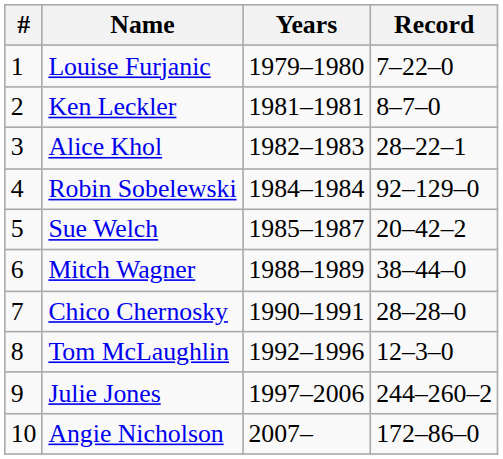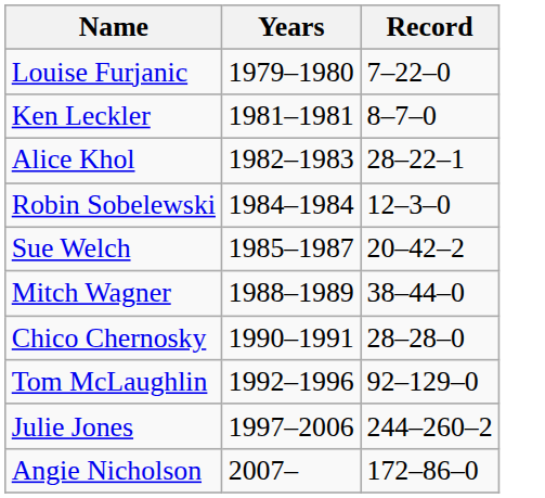 <table class="wikitable">
 <tr>
-<th>#</th>
 <th>Name</th>
 <th>Years</th>
 <th>Record</th>
 </tr>
 <tr>
-<td>1</td>
 <td><a href='#'>Louise Furjanic</a></td>
 <td>1979–1980</td>
 <td>7–22–0</td>
 </tr>
 <tr>
-<td>2</td>
 <td><a href='#'>Ken Leckler</a></td>
 <td>1981–1981</td>
 <td>8–7–0</td>
 </tr>
 <tr>
-<td>3</td>
 <td><a href='#'>Alice Khol</a></td>
 <td>1982–1983</td>
 <td>28–22–1</td>
 </tr>
 <tr>
-<td>4</td>
 <td><a href='#'>Robin Sobelewski</a></td>
 <td>1984–1984</td>
-<td>92–129–0</td>
+<td>12–3–0</td>
 </tr>
 <tr>
-<td>5</td>
 <td><a href='#'>Sue Welch</a></td>
 <td>1985–1987</td>
 <td>20–42–2</td>
 </tr>
 <tr>
-<td>6</td>
 <td><a href='#'>Mitch Wagner</a></td>
 <td>1988–1989</td>
 <td>38–44–0</td>
 </tr>
 <tr>
-<td>7</td>
 <td><a href='#'>Chico Chernosky</a></td>
 <td>1990–1991</td>
 <td>28–28–0</td>
 </tr>
 <tr>
-<td>8</td>
 <td><a href='#'>Tom McLaughlin</a></td>
 <td>1992–1996</td>
-<td>12–3–0</td>
+<td>92–129–0</td>
 </tr>
 <tr>
-<td>9</td>
 <td><a href='#'>Julie Jones</a></td>
 <td>1997–2006</td>
 <td>244–260–2</td>
 </tr>
 <tr>
-<td>10</td>
 <td><a href='#'>Angie Nicholson</a></td>
 <td>2007–</td>
 <td>172–86–0</td>
 </tr>
 </table>
